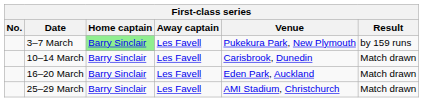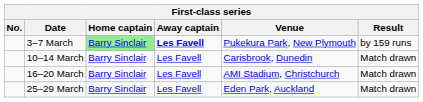 <table class="wikitable">
 <tr>
 <th colspan="9">First-class series</th>
 </tr>
 <tr>
 <th>No.</th>
 <th>Date</th>
 <th>Home captain</th>
 <th>Away captain</th>
 <th>Venue</th>
 <th>Result</th>
 </tr>
 <tr>
 <td></td>
 <td>3–7 March</td>
 <td style="background: lightgreen;"><a href='#'>Barry Sinclair</a></td>
-<td><a href='#'>Les Favell</a></td>
+<td><strong><a href='#'>Les Favell</a></strong></td>
 <td><a href='#'>Pukekura Park</a>, <a href='#'>New Plymouth</a></td>
 <td> by 159 runs</td>
 </tr>
 <tr>
 <td></td>
 <td>10–14 March</td>
 <td><a href='#'>Barry Sinclair</a></td>
 <td><a href='#'>Les Favell</a></td>
 <td><a href='#'>Carisbrook</a>, <a href='#'>Dunedin</a></td>
 <td>Match drawn</td>
 </tr>
 <tr>
 <td></td>
 <td>16–20 March</td>
 <td><a href='#'>Barry Sinclair</a></td>
 <td><a href='#'>Les Favell</a></td>
-<td><a href='#'>Eden Park</a>, <a href='#'>Auckland</a></td>
+<td><a href='#'>AMI Stadium</a>, <a href='#'>Christchurch</a></td>
 <td>Match drawn</td>
 </tr>
 <tr>
 <td></td>
 <td>25–29 March</td>
 <td><a href='#'>Barry Sinclair</a></td>
 <td><a href='#'>Les Favell</a></td>
-<td><a href='#'>AMI Stadium</a>, <a href='#'>Christchurch</a></td>
+<td><a href='#'>Eden Park</a>, <a href='#'>Auckland</a></td>
 <td>Match drawn</td>
 </tr>
 </table>
